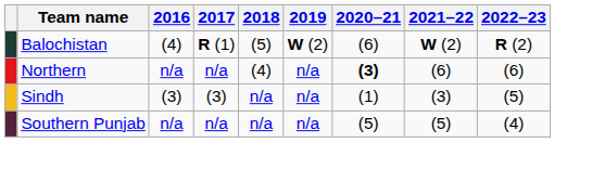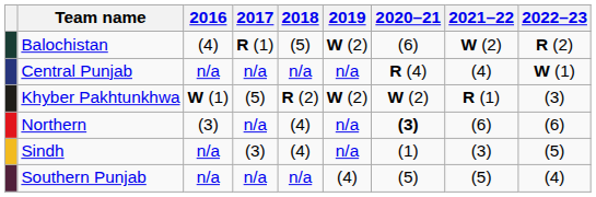 <table class="wikitable sortable">
 <tr>
 <th></th>
 <th>Team name<br></th>
 <th><a href='#'>2016</a></th>
 <th><a href='#'>2017</a></th>
 <th><a href='#'>2018</a></th>
 <th><a href='#'>2019</a></th>
 <th><a href='#'>2020–21</a></th>
 <th><a href='#'>2021–22</a></th>
 <th><a href='#'>2022–23</a></th>
 </tr>
 <tr>
 <td bgcolor="#193d34"> </td>
 <td><a href='#'>Balochistan</a><br><small> </small></td>
 <td align=center>(4)</td>
 <td align=center><strong>R</strong> (1)</td>
 <td align=center>(5)</td>
 <td align=center><strong>W</strong> (2)</td>
 <td align=center>(6)</td>
 <td align=center><strong>W</strong> (2)</td>
 <td align=center><strong>R</strong> (2)</td>
 </tr>
 <tr>
+<td bgcolor="#27357c"> </td>
+<td><a href='#'>Central Punjab</a><br><small> </small></td>
+<td align=center><a href='#'>n/a</a></td>
+<td align=center><a href='#'>n/a</a></td>
+<td align=center><a href='#'>n/a</a></td>
+<td align=center><a href='#'>n/a</a></td>
+<td align=center><strong>R</strong> (4)</td>
+<td align=center>(4)</td>
+<td align=center><strong>W</strong> (1)</td>
+</tr>
+<tr>
+<td bgcolor="#1f1e19"> </td>
+<td><a href='#'>Khyber Pakhtunkhwa</a><br><small> </small></td>
+<td align=center><strong>W</strong> (1)</td>
+<td align=center>(5)</td>
+<td align=center><strong>R</strong> (2)</td>
+<td align=center><strong>W</strong> (2)</td>
+<td align=center><strong>W</strong> (2)</td>
+<td align=center><strong>R</strong> (1)</td>
+<td align=center>(3)</td>
+</tr>
+<tr>
 <td bgcolor="#e2151c"> </td>
 <td><a href='#'>Northern</a><br><small> </small></td>
-<td align=center><a href='#'>n/a</a></td>
+<td align=center>(3)</td>
 <td align=center><a href='#'>n/a</a></td>
 <td align=center>(4)</td>
 <td align=center><a href='#'>n/a</a></td>
 <td align=center><strong>(3)</strong></td>
 <td align=center>(6)</td>
 <td align=center>(6)</td>
 </tr>
 <tr>
 <td bgcolor="#f2bb20"> </td>
 <td><a href='#'>Sindh</a><br><small></small></td>
+<td align=center><a href='#'>n/a</a></td>
 <td align=center>(3)</td>
-<td align=center>(3)</td>
-<td align=center><a href='#'>n/a</a></td>
+<td align=center>(4)</td>
 <td align=center><a href='#'>n/a</a></td>
 <td align=center>(1)</td>
 <td align=center>(3)</td>
 <td align=center>(5)</td>
 </tr>
 <tr>
 <td bgcolor="#51213b"> </td>
 <td><a href='#'>Southern Punjab</a><br><small> </small></td>
 <td align=center><a href='#'>n/a</a></td>
 <td align=center><a href='#'>n/a</a></td>
 <td align=center><a href='#'>n/a</a></td>
-<td align=center><a href='#'>n/a</a></td>
+<td align=center>(4)</td>
 <td align=center>(5)</td>
 <td align=center>(5)</td>
 <td align=center>(4)</td>
 </tr>
 </table>
